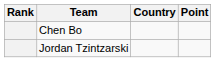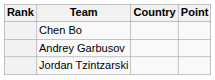 <table class="wikitable sortable">
 <tr>
 <th>Rank</th>
 <th>Team</th>
 <th>Country</th>
 <th>Point</th>
 </tr>
 <tr>
 <th></th>
 <td>Chen Bo</td>
 <td></td>
 <td></td>
 </tr>
 <tr>
 <th></th>
+<td>Andrey Garbusov</td>
+<td></td>
+<td></td>
+</tr>
+<tr>
+<th></th>
 <td>Jordan Tzintzarski</td>
 <td></td>
 <td></td>
 </tr>
 </table>
